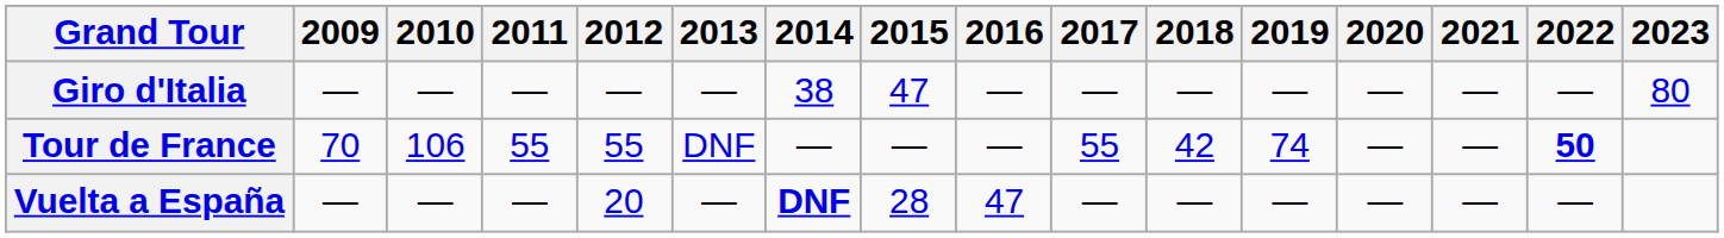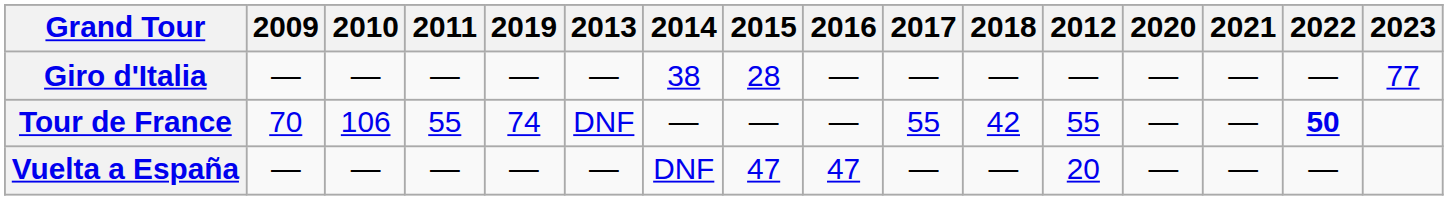 <table class="wikitable plainrowheaders">
 <tr>
 <th scope="col"><a href='#'>Grand Tour</a></th>
 <th scope="col">2009</th>
 <th scope="col">2010</th>
 <th scope="col">2011</th>
-<th scope="col">2012</th>
+<th scope="col">2019</th>
 <th scope="col">2013</th>
 <th scope="col">2014</th>
 <th scope="col">2015</th>
 <th scope="col">2016</th>
 <th scope="col">2017</th>
 <th scope="col">2018</th>
-<th scope="col">2019</th>
+<th scope="col">2012</th>
 <th scope="col">2020</th>
 <th scope="col">2021</th>
 <th scope="col">2022</th>
 <th scope="col">2023</th>
 </tr>
 <tr style="text-align:center;">
 <th scope="row"> <a href='#'>Giro d'Italia</a></th>
 <td>—</td>
 <td>—</td>
 <td>—</td>
 <td>—</td>
 <td>—</td>
 <td><a href='#'>38</a></td>
-<td><a href='#'>47</a></td>
+<td><a href='#'>28</a></td>
 <td>—</td>
 <td>—</td>
 <td>—</td>
 <td>—</td>
 <td>—</td>
 <td>—</td>
 <td>—</td>
-<td><a href='#'>80</a></td>
+<td><a href='#'>77</a></td>
 </tr>
 <tr style="text-align:center;">
 <th scope="row"> <a href='#'>Tour de France</a></th>
 <td><a href='#'>70</a></td>
 <td><a href='#'>106</a></td>
 <td><a href='#'>55</a></td>
-<td><a href='#'>55</a></td>
+<td><a href='#'>74</a></td>
 <td><a href='#'>DNF</a></td>
 <td>—</td>
 <td>—</td>
 <td>—</td>
 <td><a href='#'>55</a></td>
 <td><a href='#'>42</a></td>
-<td><a href='#'>74</a></td>
+<td><a href='#'>55</a></td>
 <td>—</td>
 <td>—</td>
 <td><strong><a href='#'>50</a></strong></td>
 <td></td>
 </tr>
 <tr style="text-align:center;">
 <th scope="row"> <a href='#'>Vuelta a España</a></th>
 <td>—</td>
 <td>—</td>
 <td>—</td>
-<td><a href='#'>20</a></td>
 <td>—</td>
-<td><strong><a href='#'>DNF</a></strong></td>
-<td><a href='#'>28</a></td>
+<td>—</td>
+<td><a href='#'>DNF</a></td>
+<td><a href='#'>47</a></td>
 <td><a href='#'>47</a></td>
 <td>—</td>
 <td>—</td>
-<td>—</td>
+<td><a href='#'>20</a></td>
 <td>—</td>
 <td>—</td>
 <td>—</td>
 <td></td>
 </tr>
 </table>
